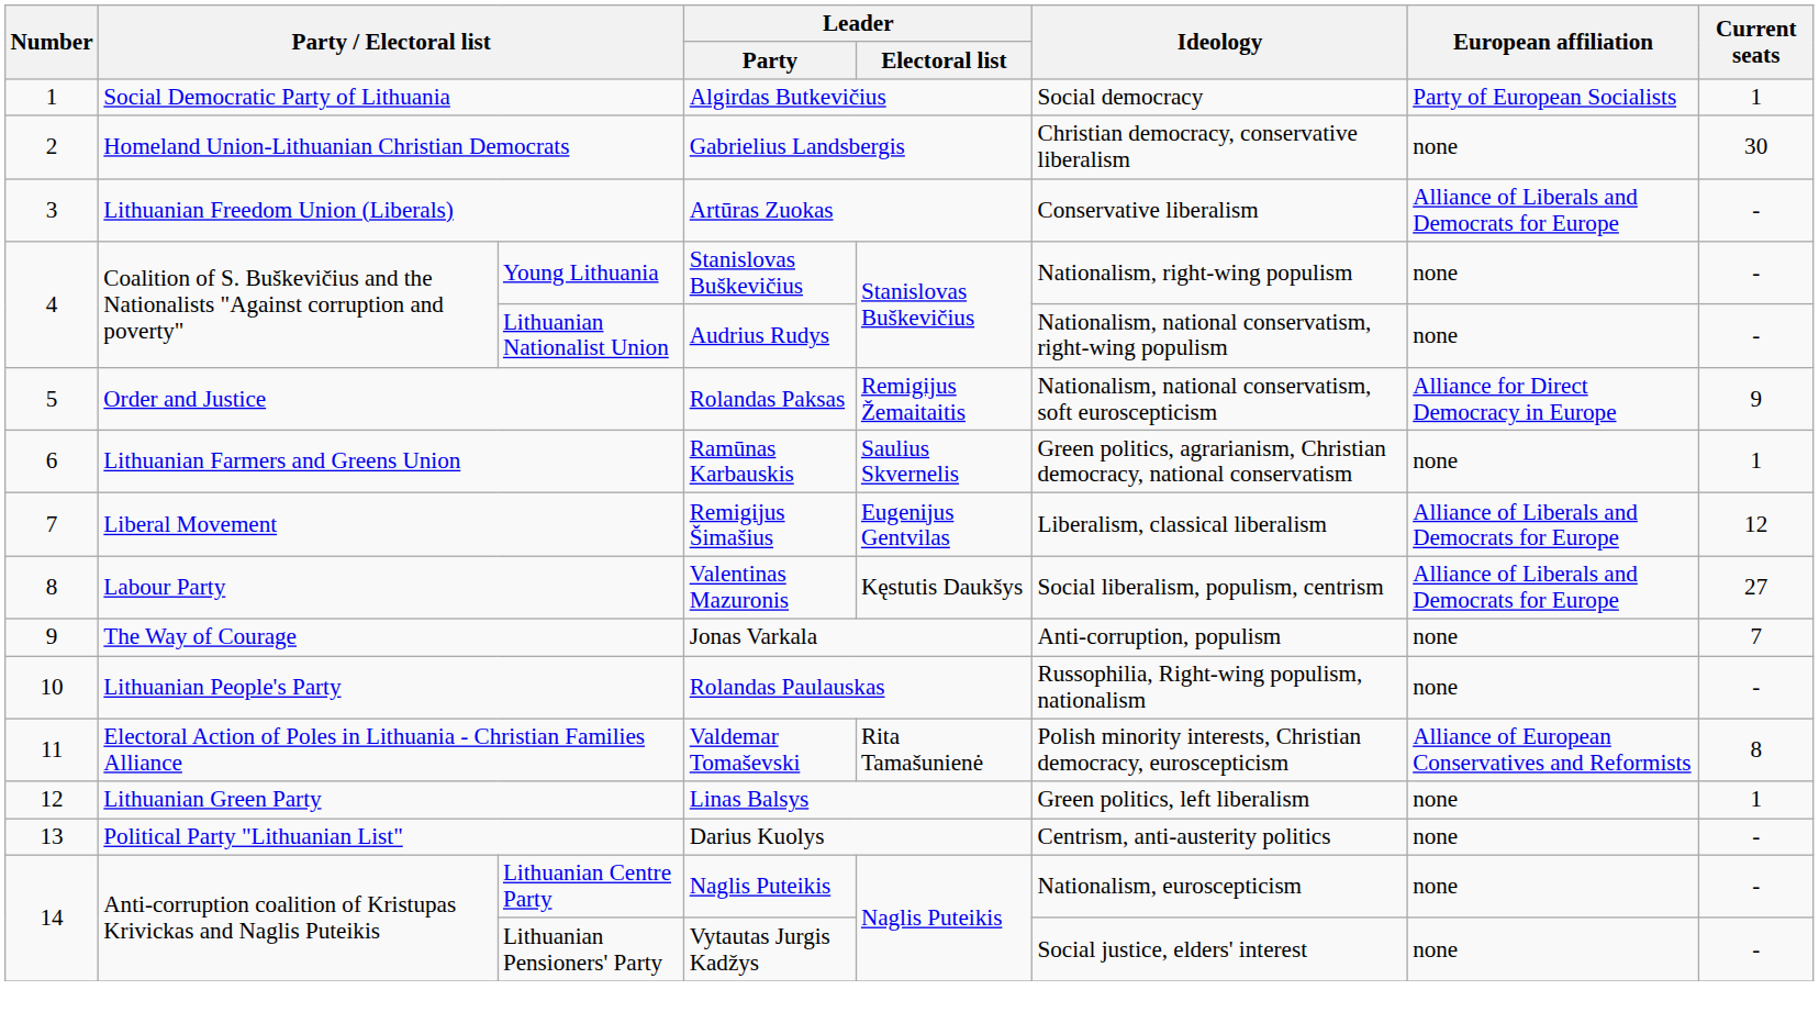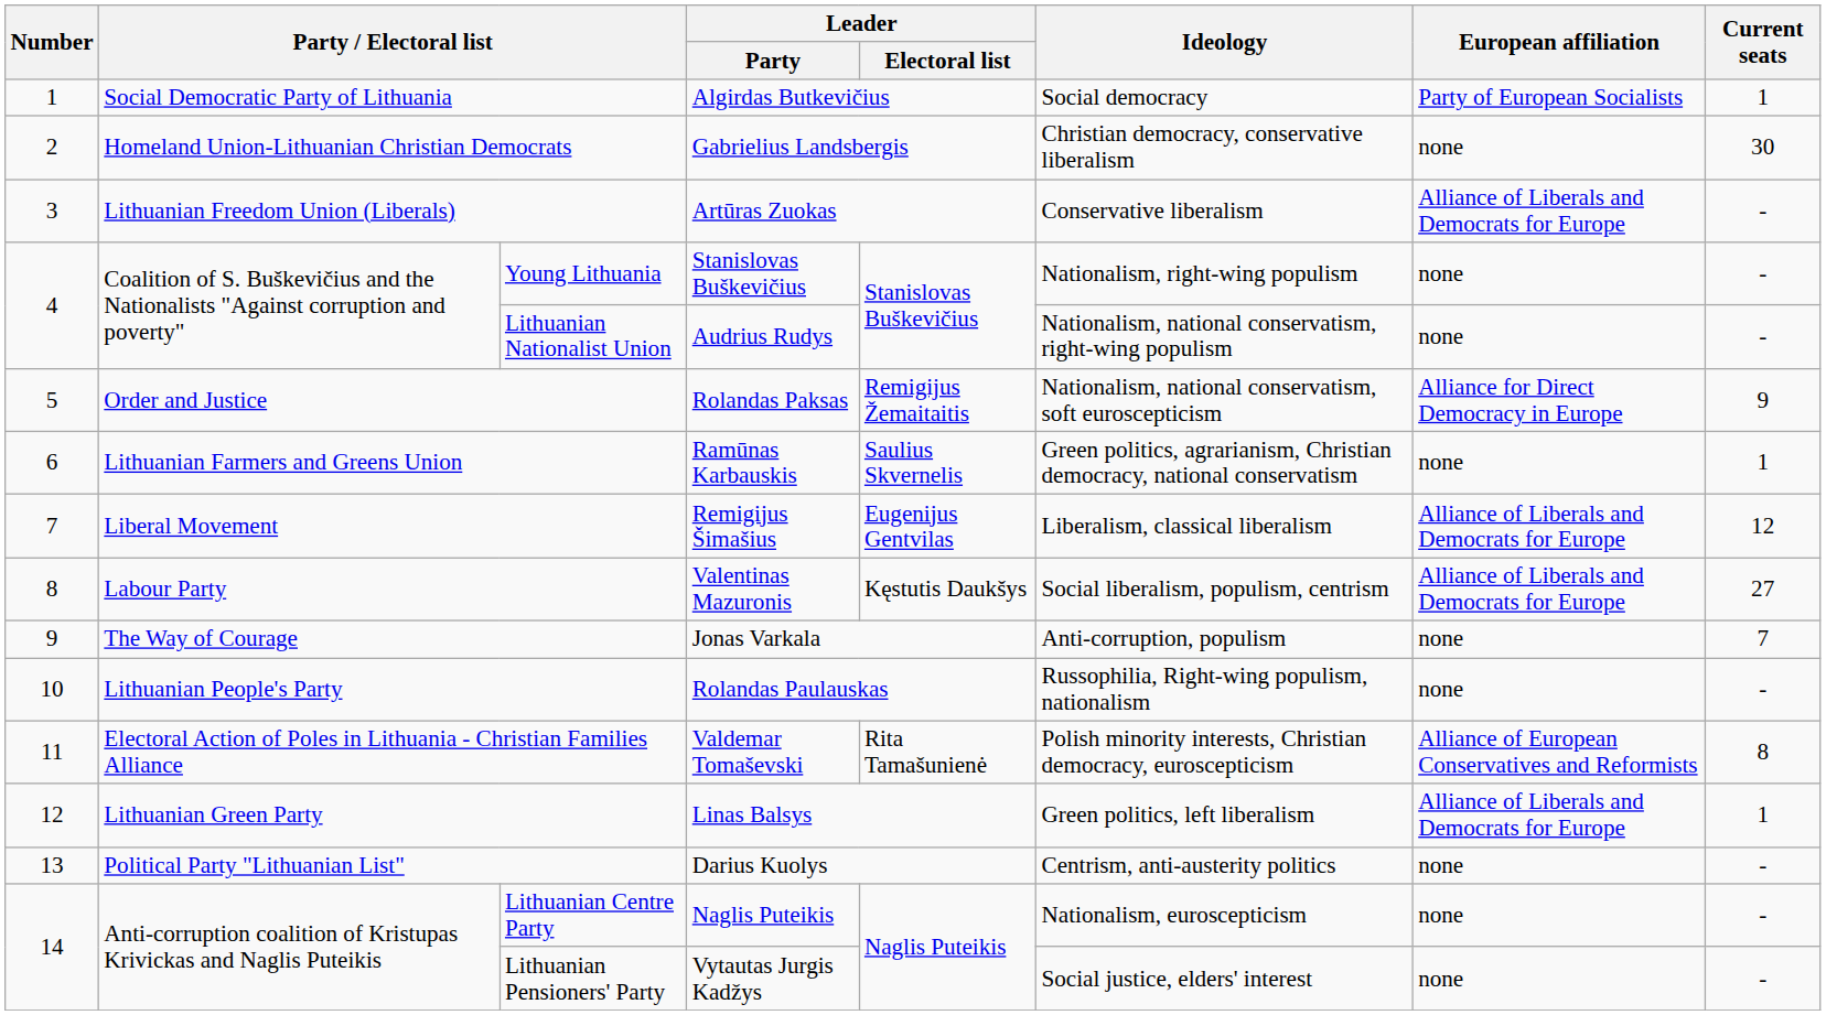 <table class="wikitable">
 <tr>
 <th rowspan=2>Number</th>
 <th rowspan=2 colspan=2>Party / Electoral list</th>
 <th colspan=2>Leader</th>
 <th rowspan=2>Ideology</th>
 <th rowspan=2>European affiliation</th>
 <th rowspan=2>Current seats</th>
 </tr>
 <tr>
 <th>Party</th>
 <th>Electoral list</th>
 </tr>
 <tr>
 <td style="text-align:center">1</td>
 <td colspan=2><a href='#'>Social Democratic Party of Lithuania</a></td>
 <td colspan=2><a href='#'>Algirdas Butkevičius</a></td>
 <td>Social democracy</td>
 <td><a href='#'>Party of European Socialists</a></td>
 <td style="text-align:center">1</td>
 </tr>
 <tr>
 <td style="text-align:center">2</td>
 <td colspan=2><a href='#'>Homeland Union-Lithuanian Christian Democrats</a></td>
 <td colspan=2><a href='#'>Gabrielius Landsbergis</a></td>
 <td>Christian democracy, conservative liberalism</td>
 <td>none</td>
 <td style="text-align:center">30</td>
 </tr>
 <tr>
 <td style="text-align:center">3</td>
 <td colspan=2><a href='#'>Lithuanian Freedom Union (Liberals)</a></td>
 <td colspan=2><a href='#'>Artūras Zuokas</a></td>
 <td>Conservative liberalism</td>
 <td><a href='#'>Alliance of Liberals and Democrats for Europe</a></td>
 <td style="text-align:center">-</td>
 </tr>
 <tr>
 <td style="text-align:center" rowspan=2>4</td>
 <td rowspan=2>Coalition of S. Buškevičius and the Nationalists "Against corruption and poverty"</td>
 <td><a href='#'>Young Lithuania</a></td>
 <td><a href='#'>Stanislovas Buškevičius</a></td>
 <td rowspan=2><a href='#'>Stanislovas Buškevičius</a></td>
 <td>Nationalism, right-wing populism</td>
 <td>none</td>
 <td style="text-align:center">-</td>
 </tr>
 <tr>
 <td><a href='#'>Lithuanian Nationalist Union</a></td>
 <td><a href='#'>Audrius Rudys</a></td>
 <td>Nationalism, national conservatism, right-wing populism</td>
 <td>none</td>
 <td style="text-align:center">-</td>
 </tr>
 <tr>
 <td style="text-align:center">5</td>
 <td colspan=2><a href='#'>Order and Justice</a></td>
 <td><a href='#'>Rolandas Paksas</a></td>
 <td><a href='#'>Remigijus Žemaitaitis</a></td>
 <td>Nationalism, national conservatism, soft euroscepticism</td>
 <td><a href='#'>Alliance for Direct Democracy in Europe</a></td>
 <td style="text-align:center">9</td>
 </tr>
 <tr>
 <td style="text-align:center">6</td>
 <td colspan=2><a href='#'>Lithuanian Farmers and Greens Union</a></td>
 <td><a href='#'>Ramūnas Karbauskis</a></td>
 <td><a href='#'>Saulius Skvernelis</a></td>
 <td>Green politics, agrarianism, Christian democracy, national conservatism</td>
 <td>none</td>
 <td style="text-align:center">1</td>
 </tr>
 <tr>
 <td style="text-align:center">7</td>
 <td colspan=2><a href='#'>Liberal Movement</a></td>
 <td><a href='#'>Remigijus Šimašius</a></td>
 <td><a href='#'>Eugenijus Gentvilas</a></td>
 <td>Liberalism, classical liberalism</td>
 <td><a href='#'>Alliance of Liberals and Democrats for Europe</a></td>
 <td style="text-align:center">12</td>
 </tr>
 <tr>
 <td style="text-align:center">8</td>
 <td colspan=2><a href='#'>Labour Party</a></td>
 <td><a href='#'>Valentinas Mazuronis</a></td>
 <td>Kęstutis Daukšys</td>
 <td>Social liberalism, populism, centrism</td>
 <td><a href='#'>Alliance of Liberals and Democrats for Europe</a></td>
 <td style="text-align:center">27</td>
 </tr>
 <tr>
 <td style="text-align:center">9</td>
 <td colspan=2><a href='#'>The Way of Courage</a></td>
 <td colspan=2>Jonas Varkala</td>
 <td>Anti-corruption, populism</td>
 <td>none</td>
 <td style="text-align:center">7</td>
 </tr>
 <tr>
 <td style="text-align:center">10</td>
 <td colspan=2><a href='#'>Lithuanian People's Party</a></td>
 <td colspan=2><a href='#'>Rolandas Paulauskas</a></td>
 <td>Russophilia, Right-wing populism, nationalism</td>
 <td>none</td>
 <td style="text-align:center">-</td>
 </tr>
 <tr>
 <td style="text-align:center">11</td>
 <td colspan=2><a href='#'>Electoral Action of Poles in Lithuania - Christian Families Alliance</a></td>
 <td><a href='#'>Valdemar Tomaševski</a></td>
 <td>Rita Tamašunienė</td>
 <td>Polish minority interests, Christian democracy, euroscepticism</td>
 <td><a href='#'>Alliance of European Conservatives and Reformists</a></td>
 <td style="text-align:center">8</td>
 </tr>
 <tr>
 <td style="text-align:center">12</td>
 <td colspan=2><a href='#'>Lithuanian Green Party</a></td>
 <td colspan=2><a href='#'>Linas Balsys</a></td>
 <td>Green politics, left liberalism</td>
-<td>none</td>
+<td><a href='#'>Alliance of Liberals and Democrats for Europe</a></td>
 <td style="text-align:center">1</td>
 </tr>
 <tr>
 <td style="text-align:center">13</td>
 <td colspan=2><a href='#'>Political Party "Lithuanian List"</a></td>
 <td colspan=2>Darius Kuolys</td>
 <td>Centrism, anti-austerity politics</td>
 <td>none</td>
 <td style="text-align:center">-</td>
 </tr>
 <tr>
 <td style="text-align:center" rowspan=2>14</td>
 <td rowspan=2>Anti-corruption coalition of Kristupas Krivickas and Naglis Puteikis</td>
 <td><a href='#'>Lithuanian Centre Party</a></td>
 <td><a href='#'>Naglis Puteikis</a></td>
 <td rowspan=2><a href='#'>Naglis Puteikis</a></td>
 <td>Nationalism, euroscepticism</td>
 <td>none</td>
 <td style="text-align:center">-</td>
 </tr>
 <tr>
 <td>Lithuanian Pensioners' Party</td>
 <td>Vytautas Jurgis Kadžys</td>
 <td>Social justice, elders' interest</td>
 <td>none</td>
 <td style="text-align:center">-</td>
 </tr>
 </table>
